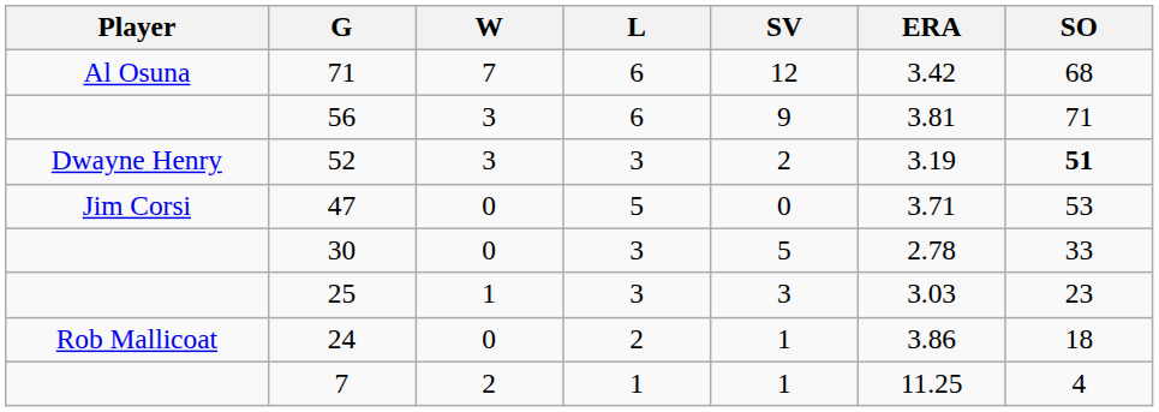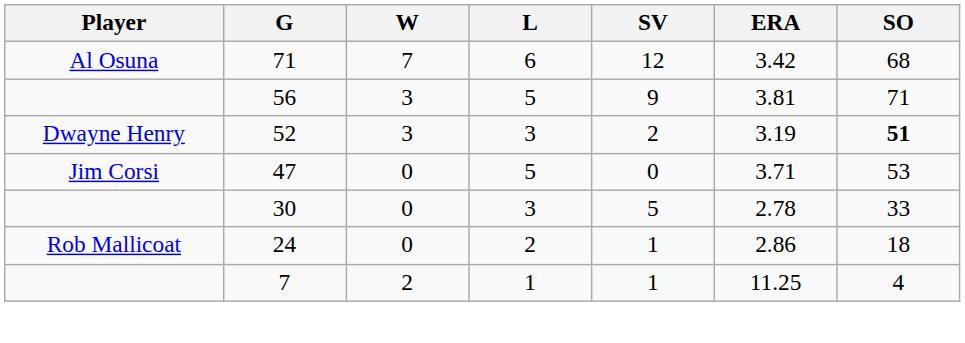 <table class="wikitable sortable">
 <tr>
 <th bgcolor="#DDDDFF" width="16%">Player</th>
 <th bgcolor="#DDDDFF" width="9%">G</th>
 <th bgcolor="#DDDDFF" width="9%">W</th>
 <th bgcolor="#DDDDFF" width="9%">L</th>
 <th bgcolor="#DDDDFF" width="9%">SV</th>
 <th bgcolor="#DDDDFF" width="9%">ERA</th>
 <th bgcolor="#DDDDFF" width="9%">SO</th>
 </tr>
 <tr align="center">
 <td><a href='#'>Al Osuna</a></td>
 <td>71</td>
 <td>7</td>
 <td>6</td>
 <td>12</td>
 <td>3.42</td>
 <td>68</td>
 </tr>
 <tr align=center>
 <td></td>
 <td>56</td>
 <td>3</td>
-<td>6</td>
+<td>5</td>
 <td>9</td>
 <td>3.81</td>
 <td>71</td>
 </tr>
 <tr align="center">
 <td><a href='#'>Dwayne Henry</a></td>
 <td>52</td>
 <td>3</td>
 <td>3</td>
 <td>2</td>
 <td>3.19</td>
 <td><strong>51</strong></td>
 </tr>
 <tr align=center>
 <td><a href='#'>Jim Corsi</a></td>
 <td>47</td>
 <td>0</td>
 <td>5</td>
 <td>0</td>
 <td>3.71</td>
 <td>53</td>
 </tr>
 <tr align=center>
 <td></td>
 <td>30</td>
 <td>0</td>
 <td>3</td>
 <td>5</td>
 <td>2.78</td>
 <td>33</td>
 </tr>
 <tr align="center">
-<td></td>
-<td>25</td>
-<td>1</td>
-<td>3</td>
-<td>3</td>
-<td>3.03</td>
-<td>23</td>
-</tr>
-<tr align="center">
 <td><a href='#'>Rob Mallicoat</a></td>
 <td>24</td>
 <td>0</td>
 <td>2</td>
 <td>1</td>
-<td>3.86</td>
+<td>2.86</td>
 <td>18</td>
 </tr>
 <tr align=center>
 <td></td>
 <td>7</td>
 <td>2</td>
 <td>1</td>
 <td>1</td>
 <td>11.25</td>
 <td>4</td>
 </tr>
 </table>
